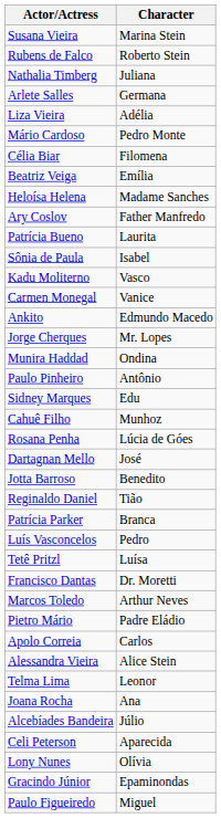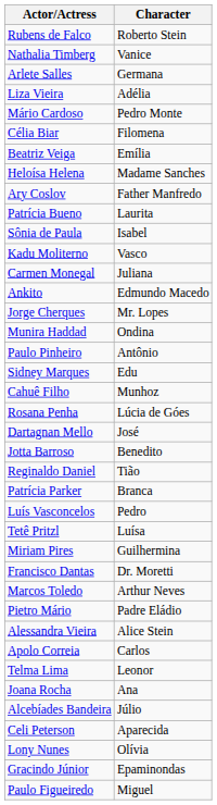 <table class="wikitable sortable">
 <tr>
 <th>Actor/Actress</th>
 <th>Character</th>
-</tr>
-<tr>
-<td><a href='#'>Susana Vieira</a></td>
-<td>Marina Stein</td>
 </tr>
 <tr>
 <td><a href='#'>Rubens de Falco</a></td>
 <td>Roberto Stein</td>
 </tr>
 <tr>
 <td><a href='#'>Nathalia Timberg</a></td>
-<td>Juliana</td>
+<td>Vanice</td>
 </tr>
 <tr>
 <td><a href='#'>Arlete Salles</a></td>
 <td>Germana</td>
 </tr>
 <tr>
 <td><a href='#'>Liza Vieira</a></td>
 <td>Adélia</td>
 </tr>
 <tr>
 <td><a href='#'>Mário Cardoso</a></td>
 <td>Pedro Monte</td>
 </tr>
 <tr>
 <td><a href='#'>Célia Biar</a></td>
 <td>Filomena</td>
 </tr>
 <tr>
 <td><a href='#'>Beatriz Veiga</a></td>
 <td>Emília</td>
 </tr>
 <tr>
 <td><a href='#'>Heloísa Helena</a></td>
 <td>Madame Sanches</td>
 </tr>
 <tr>
 <td><a href='#'>Ary Coslov</a></td>
 <td>Father Manfredo</td>
 </tr>
 <tr>
 <td><a href='#'>Patrícia Bueno</a></td>
 <td>Laurita</td>
 </tr>
 <tr>
 <td><a href='#'>Sônia de Paula</a></td>
 <td>Isabel</td>
 </tr>
 <tr>
 <td><a href='#'>Kadu Moliterno</a></td>
 <td>Vasco</td>
 </tr>
 <tr>
 <td><a href='#'>Carmen Monegal</a></td>
-<td>Vanice</td>
+<td>Juliana</td>
 </tr>
 <tr>
 <td><a href='#'>Ankito</a></td>
 <td>Edmundo Macedo</td>
 </tr>
 <tr>
 <td><a href='#'>Jorge Cherques</a></td>
 <td>Mr. Lopes</td>
 </tr>
 <tr>
 <td><a href='#'>Munira Haddad</a></td>
 <td>Ondina</td>
 </tr>
 <tr>
 <td><a href='#'>Paulo Pinheiro</a></td>
 <td>Antônio</td>
 </tr>
 <tr>
 <td><a href='#'>Sidney Marques</a></td>
 <td>Edu</td>
 </tr>
 <tr>
 <td><a href='#'>Cahuê Filho</a></td>
 <td>Munhoz</td>
 </tr>
 <tr>
 <td><a href='#'>Rosana Penha</a></td>
 <td>Lúcia de Góes</td>
 </tr>
 <tr>
 <td><a href='#'>Dartagnan Mello</a></td>
 <td>José</td>
 </tr>
 <tr>
 <td><a href='#'>Jotta Barroso</a></td>
 <td>Benedito</td>
 </tr>
 <tr>
 <td><a href='#'>Reginaldo Daniel</a></td>
 <td>Tião</td>
 </tr>
 <tr>
 <td><a href='#'>Patrícia Parker</a></td>
 <td>Branca</td>
 </tr>
 <tr>
 <td><a href='#'>Luís Vasconcelos</a></td>
 <td>Pedro</td>
 </tr>
 <tr>
 <td><a href='#'>Tetê Pritzl</a></td>
 <td>Luísa</td>
 </tr>
 <tr>
+<td><a href='#'>Miriam Pires</a></td>
+<td>Guilhermina</td>
+</tr>
+<tr>
 <td><a href='#'>Francisco Dantas</a></td>
 <td>Dr. Moretti</td>
 </tr>
 <tr>
 <td><a href='#'>Marcos Toledo</a></td>
 <td>Arthur Neves</td>
 </tr>
 <tr>
 <td><a href='#'>Pietro Mário</a></td>
 <td>Padre Eládio</td>
 </tr>
 <tr>
+<td><a href='#'>Alessandra Vieira</a></td>
+<td>Alice Stein</td>
+</tr>
+<tr>
 <td><a href='#'>Apolo Correia</a></td>
 <td>Carlos</td>
-</tr>
-<tr>
-<td><a href='#'>Alessandra Vieira</a></td>
-<td>Alice Stein</td>
 </tr>
 <tr>
 <td><a href='#'>Telma Lima</a></td>
 <td>Leonor</td>
 </tr>
 <tr>
 <td><a href='#'>Joana Rocha</a></td>
 <td>Ana</td>
 </tr>
 <tr>
 <td><a href='#'>Alcebíades Bandeira</a></td>
 <td>Júlio</td>
 </tr>
 <tr>
 <td><a href='#'>Celi Peterson</a></td>
 <td>Aparecida</td>
 </tr>
 <tr>
 <td><a href='#'>Lony Nunes</a></td>
 <td>Olívia</td>
 </tr>
 <tr>
 <td><a href='#'>Gracindo Júnior</a></td>
 <td>Epaminondas</td>
 </tr>
 <tr>
 <td><a href='#'>Paulo Figueiredo</a></td>
 <td>Miguel</td>
 </tr>
 </table>
